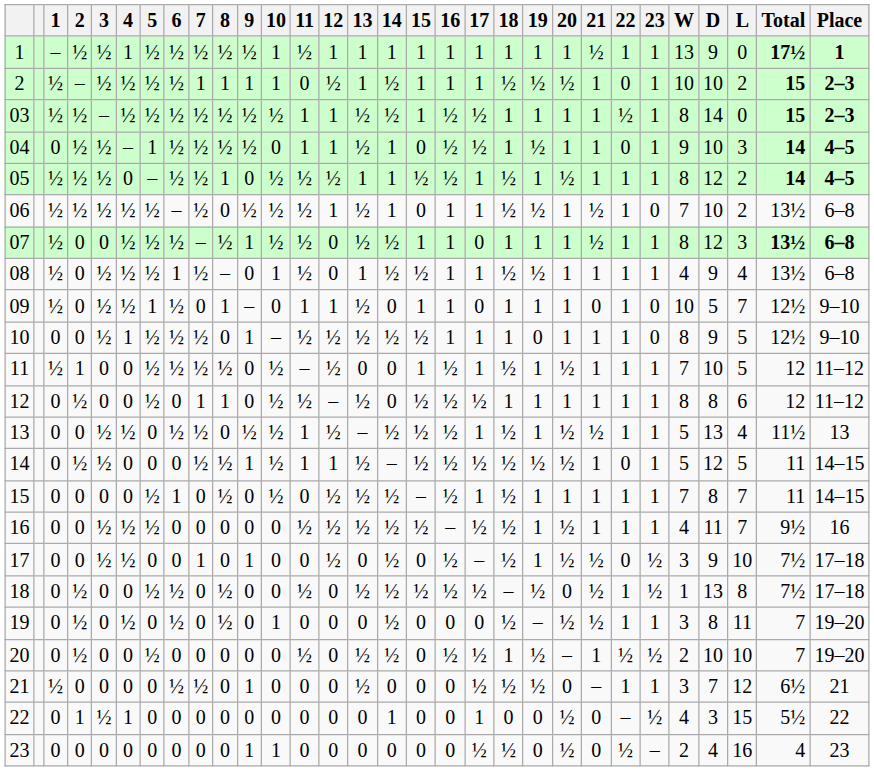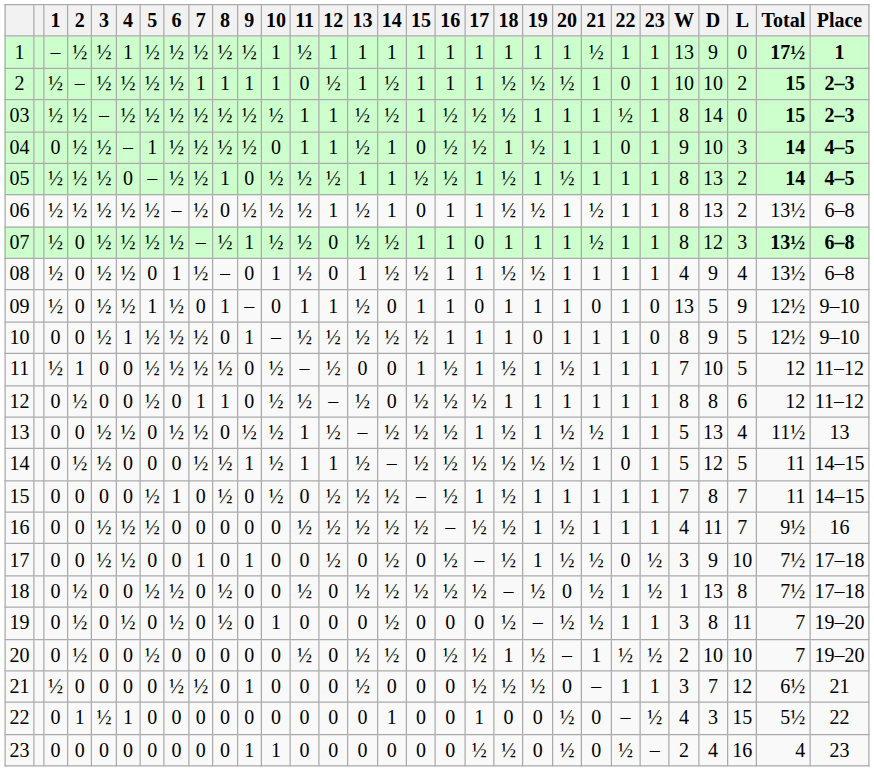 <table class="wikitable" style="margin: 1em auto 1em auto;">
 <tr>
 <th></th>
 <th></th>
 <th>1</th>
 <th>2</th>
 <th>3</th>
 <th>4</th>
 <th>5</th>
 <th>6</th>
 <th>7</th>
 <th>8</th>
 <th>9</th>
 <th>10</th>
 <th>11</th>
 <th>12</th>
 <th>13</th>
 <th>14</th>
 <th>15</th>
 <th>16</th>
 <th>17</th>
 <th>18</th>
 <th>19</th>
 <th>20</th>
 <th>21</th>
 <th>22</th>
 <th>23</th>
 <th>W</th>
 <th>D</th>
 <th>L</th>
 <th>Total</th>
 <th>Place</th>
 </tr>
 <tr align=center style="background:#ccffcc;">
 <td>1</td>
 <td align=left></td>
 <td>–</td>
 <td>½</td>
 <td>½</td>
 <td>1</td>
 <td>½</td>
 <td>½</td>
 <td>½</td>
 <td>½</td>
 <td>½</td>
 <td>1</td>
 <td>½</td>
 <td>1</td>
 <td>1</td>
 <td>1</td>
 <td>1</td>
 <td>1</td>
 <td>1</td>
 <td>1</td>
 <td>1</td>
 <td>1</td>
 <td>½</td>
 <td>1</td>
 <td>1</td>
 <td>13</td>
 <td>9</td>
 <td>0</td>
 <td align=right><strong>17½</strong></td>
 <td><strong>1</strong></td>
 </tr>
 <tr align=center style="background:#ccffcc;">
 <td>2</td>
 <td align=left></td>
 <td>½</td>
 <td>–</td>
 <td>½</td>
 <td>½</td>
 <td>½</td>
 <td>½</td>
 <td>1</td>
 <td>1</td>
 <td>1</td>
 <td>1</td>
 <td>0</td>
 <td>½</td>
 <td>1</td>
 <td>½</td>
 <td>1</td>
 <td>1</td>
 <td>1</td>
 <td>½</td>
 <td>½</td>
 <td>½</td>
 <td>1</td>
 <td>0</td>
 <td>1</td>
 <td>10</td>
 <td>10</td>
 <td>2</td>
 <td align=right><strong>15</strong></td>
 <td><strong>2–3</strong></td>
 </tr>
 <tr align=center style="background:#ccffcc;">
 <td>03</td>
 <td align=left></td>
 <td>½</td>
 <td>½</td>
 <td>–</td>
 <td>½</td>
 <td>½</td>
 <td>½</td>
 <td>½</td>
 <td>½</td>
 <td>½</td>
 <td>½</td>
 <td>1</td>
 <td>1</td>
 <td>½</td>
 <td>½</td>
 <td>1</td>
 <td>½</td>
 <td>½</td>
-<td>1</td>
+<td>½</td>
 <td>1</td>
 <td>1</td>
 <td>1</td>
 <td>½</td>
 <td>1</td>
 <td>8</td>
 <td>14</td>
 <td>0</td>
 <td align=right><strong>15</strong></td>
 <td><strong>2–3</strong></td>
 </tr>
 <tr align=center style="background:#ccffcc;">
 <td>04</td>
 <td align=left></td>
 <td>0</td>
 <td>½</td>
 <td>½</td>
 <td>–</td>
 <td>1</td>
 <td>½</td>
 <td>½</td>
 <td>½</td>
 <td>½</td>
 <td>0</td>
 <td>1</td>
 <td>1</td>
 <td>½</td>
 <td>1</td>
 <td>0</td>
 <td>½</td>
 <td>½</td>
 <td>1</td>
 <td>½</td>
 <td>1</td>
 <td>1</td>
 <td>0</td>
 <td>1</td>
 <td>9</td>
 <td>10</td>
 <td>3</td>
 <td align=right><strong>14</strong></td>
 <td><strong>4–5</strong></td>
 </tr>
 <tr align=center style="background:#ccffcc;">
 <td>05</td>
 <td align=left></td>
 <td>½</td>
 <td>½</td>
 <td>½</td>
 <td>0</td>
 <td>–</td>
 <td>½</td>
 <td>½</td>
 <td>1</td>
 <td>0</td>
 <td>½</td>
 <td>½</td>
 <td>½</td>
 <td>1</td>
 <td>1</td>
 <td>½</td>
 <td>½</td>
 <td>1</td>
 <td>½</td>
 <td>1</td>
 <td>½</td>
 <td>1</td>
 <td>1</td>
 <td>1</td>
 <td>8</td>
-<td>12</td>
+<td>13</td>
 <td>2</td>
 <td align=right><strong>14</strong></td>
 <td><strong>4–5</strong></td>
 </tr>
 <tr align=center>
 <td>06</td>
 <td align=left></td>
 <td>½</td>
 <td>½</td>
 <td>½</td>
 <td>½</td>
 <td>½</td>
 <td>–</td>
 <td>½</td>
 <td>0</td>
 <td>½</td>
 <td>½</td>
 <td>½</td>
 <td>1</td>
 <td>½</td>
 <td>1</td>
 <td>0</td>
 <td>1</td>
 <td>1</td>
 <td>½</td>
 <td>½</td>
 <td>1</td>
 <td>½</td>
 <td>1</td>
-<td>0</td>
-<td>7</td>
-<td>10</td>
+<td>1</td>
+<td>8</td>
+<td>13</td>
 <td>2</td>
 <td align=right>13½</td>
 <td>6–8</td>
 </tr>
 <tr align=center style="background:#ccffcc;">
 <td>07</td>
 <td align=left></td>
 <td>½</td>
 <td>0</td>
-<td>0</td>
+<td>½</td>
 <td>½</td>
 <td>½</td>
 <td>½</td>
 <td>–</td>
 <td>½</td>
 <td>1</td>
 <td>½</td>
 <td>½</td>
 <td>0</td>
 <td>½</td>
 <td>½</td>
 <td>1</td>
 <td>1</td>
 <td>0</td>
 <td>1</td>
 <td>1</td>
 <td>1</td>
 <td>½</td>
 <td>1</td>
 <td>1</td>
 <td>8</td>
 <td>12</td>
 <td>3</td>
 <td align=right><strong>13½</strong></td>
 <td><strong>6–8</strong></td>
 </tr>
 <tr align=center>
 <td>08</td>
 <td align=left></td>
 <td>½</td>
 <td>0</td>
 <td>½</td>
 <td>½</td>
-<td>½</td>
+<td>0</td>
 <td>1</td>
 <td>½</td>
 <td>–</td>
 <td>0</td>
 <td>1</td>
 <td>½</td>
 <td>0</td>
 <td>1</td>
 <td>½</td>
 <td>½</td>
 <td>1</td>
 <td>1</td>
 <td>½</td>
 <td>½</td>
 <td>1</td>
 <td>1</td>
 <td>1</td>
 <td>1</td>
 <td>4</td>
 <td>9</td>
 <td>4</td>
 <td align=right>13½</td>
 <td>6–8</td>
 </tr>
 <tr align=center>
 <td>09</td>
 <td align=left></td>
 <td>½</td>
 <td>0</td>
 <td>½</td>
 <td>½</td>
 <td>1</td>
 <td>½</td>
 <td>0</td>
 <td>1</td>
 <td>–</td>
 <td>0</td>
 <td>1</td>
 <td>1</td>
 <td>½</td>
 <td>0</td>
 <td>1</td>
 <td>1</td>
 <td>0</td>
 <td>1</td>
 <td>1</td>
 <td>1</td>
 <td>0</td>
 <td>1</td>
 <td>0</td>
-<td>10</td>
+<td>13</td>
 <td>5</td>
-<td>7</td>
+<td>9</td>
 <td align=right>12½</td>
 <td>9–10</td>
 </tr>
 <tr align=center>
 <td>10</td>
 <td align=left></td>
 <td>0</td>
 <td>0</td>
 <td>½</td>
 <td>1</td>
 <td>½</td>
 <td>½</td>
 <td>½</td>
 <td>0</td>
 <td>1</td>
 <td>–</td>
 <td>½</td>
 <td>½</td>
 <td>½</td>
 <td>½</td>
 <td>½</td>
 <td>1</td>
 <td>1</td>
 <td>1</td>
 <td>0</td>
 <td>1</td>
 <td>1</td>
 <td>1</td>
 <td>0</td>
 <td>8</td>
 <td>9</td>
 <td>5</td>
 <td align=right>12½</td>
 <td>9–10</td>
 </tr>
 <tr align=center>
 <td>11</td>
 <td align=left></td>
 <td>½</td>
 <td>1</td>
 <td>0</td>
 <td>0</td>
 <td>½</td>
 <td>½</td>
 <td>½</td>
 <td>½</td>
 <td>0</td>
 <td>½</td>
 <td>–</td>
 <td>½</td>
 <td>0</td>
 <td>0</td>
 <td>1</td>
 <td>½</td>
 <td>1</td>
 <td>½</td>
 <td>1</td>
 <td>½</td>
 <td>1</td>
 <td>1</td>
 <td>1</td>
 <td>7</td>
 <td>10</td>
 <td>5</td>
 <td align=right>12</td>
 <td>11–12</td>
 </tr>
 <tr align=center>
 <td>12</td>
 <td align=left></td>
 <td>0</td>
 <td>½</td>
 <td>0</td>
 <td>0</td>
 <td>½</td>
 <td>0</td>
 <td>1</td>
 <td>1</td>
 <td>0</td>
 <td>½</td>
 <td>½</td>
 <td>–</td>
 <td>½</td>
 <td>0</td>
 <td>½</td>
 <td>½</td>
 <td>½</td>
 <td>1</td>
 <td>1</td>
 <td>1</td>
 <td>1</td>
 <td>1</td>
 <td>1</td>
 <td>8</td>
 <td>8</td>
 <td>6</td>
 <td align=right>12</td>
 <td>11–12</td>
 </tr>
 <tr align=center>
 <td>13</td>
 <td align=left></td>
 <td>0</td>
 <td>0</td>
 <td>½</td>
 <td>½</td>
 <td>0</td>
 <td>½</td>
 <td>½</td>
 <td>0</td>
 <td>½</td>
 <td>½</td>
 <td>1</td>
 <td>½</td>
 <td>–</td>
 <td>½</td>
 <td>½</td>
 <td>½</td>
 <td>1</td>
 <td>½</td>
 <td>1</td>
 <td>½</td>
 <td>½</td>
 <td>1</td>
 <td>1</td>
 <td>5</td>
 <td>13</td>
 <td>4</td>
 <td align=right>11½</td>
 <td>13</td>
 </tr>
 <tr align=center>
 <td>14</td>
 <td align=left></td>
 <td>0</td>
 <td>½</td>
 <td>½</td>
 <td>0</td>
 <td>0</td>
 <td>0</td>
 <td>½</td>
 <td>½</td>
 <td>1</td>
 <td>½</td>
 <td>1</td>
 <td>1</td>
 <td>½</td>
 <td>–</td>
 <td>½</td>
 <td>½</td>
 <td>½</td>
 <td>½</td>
 <td>½</td>
 <td>½</td>
 <td>1</td>
 <td>0</td>
 <td>1</td>
 <td>5</td>
 <td>12</td>
 <td>5</td>
 <td align=right>11</td>
 <td>14–15</td>
 </tr>
 <tr align=center>
 <td>15</td>
 <td align=left></td>
 <td>0</td>
 <td>0</td>
 <td>0</td>
 <td>0</td>
 <td>½</td>
 <td>1</td>
 <td>0</td>
 <td>½</td>
 <td>0</td>
 <td>½</td>
 <td>0</td>
 <td>½</td>
 <td>½</td>
 <td>½</td>
 <td>–</td>
 <td>½</td>
 <td>1</td>
 <td>½</td>
 <td>1</td>
 <td>1</td>
 <td>1</td>
 <td>1</td>
 <td>1</td>
 <td>7</td>
 <td>8</td>
 <td>7</td>
 <td align=right>11</td>
 <td>14–15</td>
 </tr>
 <tr align=center>
 <td>16</td>
 <td align=left></td>
 <td>0</td>
 <td>0</td>
 <td>½</td>
 <td>½</td>
 <td>½</td>
 <td>0</td>
 <td>0</td>
 <td>0</td>
 <td>0</td>
 <td>0</td>
 <td>½</td>
 <td>½</td>
 <td>½</td>
 <td>½</td>
 <td>½</td>
 <td>–</td>
 <td>½</td>
 <td>½</td>
 <td>1</td>
 <td>½</td>
 <td>1</td>
 <td>1</td>
 <td>1</td>
 <td>4</td>
 <td>11</td>
 <td>7</td>
 <td align=right>9½</td>
 <td>16</td>
 </tr>
 <tr align=center>
 <td>17</td>
 <td align=left></td>
 <td>0</td>
 <td>0</td>
 <td>½</td>
 <td>½</td>
 <td>0</td>
 <td>0</td>
 <td>1</td>
 <td>0</td>
 <td>1</td>
 <td>0</td>
 <td>0</td>
 <td>½</td>
 <td>0</td>
 <td>½</td>
 <td>0</td>
 <td>½</td>
 <td>–</td>
 <td>½</td>
 <td>1</td>
 <td>½</td>
 <td>½</td>
 <td>0</td>
 <td>½</td>
 <td>3</td>
 <td>9</td>
 <td>10</td>
 <td align=right>7½</td>
 <td>17–18</td>
 </tr>
 <tr align=center>
 <td>18</td>
 <td align=left></td>
 <td>0</td>
 <td>½</td>
 <td>0</td>
 <td>0</td>
 <td>½</td>
 <td>½</td>
 <td>0</td>
 <td>½</td>
 <td>0</td>
 <td>0</td>
 <td>½</td>
 <td>0</td>
 <td>½</td>
 <td>½</td>
 <td>½</td>
 <td>½</td>
 <td>½</td>
 <td>–</td>
 <td>½</td>
 <td>0</td>
 <td>½</td>
 <td>1</td>
 <td>½</td>
 <td>1</td>
 <td>13</td>
 <td>8</td>
 <td align=right>7½</td>
 <td>17–18</td>
 </tr>
 <tr align=center>
 <td>19</td>
 <td align=left></td>
 <td>0</td>
 <td>½</td>
 <td>0</td>
 <td>½</td>
 <td>0</td>
 <td>½</td>
 <td>0</td>
 <td>½</td>
 <td>0</td>
 <td>1</td>
 <td>0</td>
 <td>0</td>
 <td>0</td>
 <td>½</td>
 <td>0</td>
 <td>0</td>
 <td>0</td>
 <td>½</td>
 <td>–</td>
 <td>½</td>
 <td>½</td>
 <td>1</td>
 <td>1</td>
 <td>3</td>
 <td>8</td>
 <td>11</td>
 <td align=right>7</td>
 <td>19–20</td>
 </tr>
 <tr align=center>
 <td>20</td>
 <td align=left></td>
 <td>0</td>
 <td>½</td>
 <td>0</td>
 <td>0</td>
 <td>½</td>
 <td>0</td>
 <td>0</td>
 <td>0</td>
 <td>0</td>
 <td>0</td>
 <td>½</td>
 <td>0</td>
 <td>½</td>
 <td>½</td>
 <td>0</td>
 <td>½</td>
 <td>½</td>
 <td>1</td>
 <td>½</td>
 <td>–</td>
 <td>1</td>
 <td>½</td>
 <td>½</td>
 <td>2</td>
 <td>10</td>
 <td>10</td>
 <td align=right>7</td>
 <td>19–20</td>
 </tr>
 <tr align=center>
 <td>21</td>
 <td align=left></td>
 <td>½</td>
 <td>0</td>
 <td>0</td>
 <td>0</td>
 <td>0</td>
 <td>½</td>
 <td>½</td>
 <td>0</td>
 <td>1</td>
 <td>0</td>
 <td>0</td>
 <td>0</td>
 <td>½</td>
 <td>0</td>
 <td>0</td>
 <td>0</td>
 <td>½</td>
 <td>½</td>
 <td>½</td>
 <td>0</td>
 <td>–</td>
 <td>1</td>
 <td>1</td>
 <td>3</td>
 <td>7</td>
 <td>12</td>
 <td align=right>6½</td>
 <td>21</td>
 </tr>
 <tr align=center>
 <td>22</td>
 <td align=left></td>
 <td>0</td>
 <td>1</td>
 <td>½</td>
 <td>1</td>
 <td>0</td>
 <td>0</td>
 <td>0</td>
 <td>0</td>
 <td>0</td>
 <td>0</td>
 <td>0</td>
 <td>0</td>
 <td>0</td>
 <td>1</td>
 <td>0</td>
 <td>0</td>
 <td>1</td>
 <td>0</td>
 <td>0</td>
 <td>½</td>
 <td>0</td>
 <td>–</td>
 <td>½</td>
 <td>4</td>
 <td>3</td>
 <td>15</td>
 <td align=right>5½</td>
 <td>22</td>
 </tr>
 <tr align=center>
 <td>23</td>
 <td align=left></td>
 <td>0</td>
 <td>0</td>
 <td>0</td>
 <td>0</td>
 <td>0</td>
 <td>0</td>
 <td>0</td>
 <td>0</td>
 <td>1</td>
 <td>1</td>
 <td>0</td>
 <td>0</td>
 <td>0</td>
 <td>0</td>
 <td>0</td>
 <td>0</td>
 <td>½</td>
 <td>½</td>
 <td>0</td>
 <td>½</td>
 <td>0</td>
 <td>½</td>
 <td>–</td>
 <td>2</td>
 <td>4</td>
 <td>16</td>
 <td align=right>4</td>
 <td>23</td>
 </tr>
 </table>
